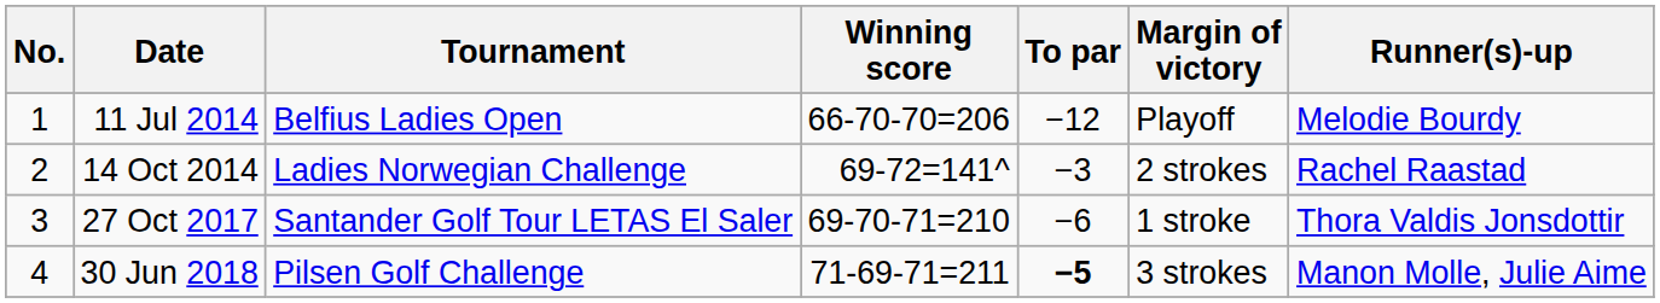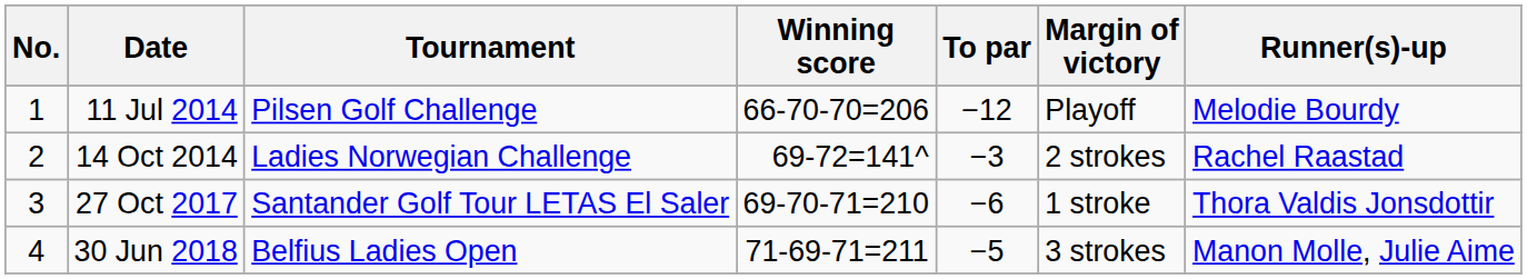 <table class="wikitable" style="font-size:95%;">
 <tr>
 <th>No.</th>
 <th>Date</th>
 <th>Tournament</th>
 <th>Winning<br>score</th>
 <th>To par</th>
 <th>Margin of<br>victory</th>
 <th>Runner(s)-up</th>
 </tr>
 <tr>
 <td align=center>1</td>
 <td align=right>11 Jul <a href='#'>2014</a></td>
-<td><a href='#'>Belfius Ladies Open</a></td>
+<td><a href='#'>Pilsen Golf Challenge</a></td>
 <td align=right>66-70-70=206</td>
 <td align=center>−12</td>
 <td>Playoff</td>
 <td> <a href='#'>Melodie Bourdy</a></td>
 </tr>
 <tr>
 <td align=center>2</td>
 <td align=right>14 Oct 2014</td>
 <td><a href='#'>Ladies Norwegian Challenge</a></td>
 <td align=right>69-72=141^</td>
 <td align=center>−3</td>
 <td>2 strokes</td>
 <td> <a href='#'>Rachel Raastad</a></td>
 </tr>
 <tr>
 <td align=center>3</td>
 <td align=right>27 Oct <a href='#'>2017</a></td>
 <td><a href='#'>Santander Golf Tour LETAS El Saler</a></td>
 <td align=right>69-70-71=210</td>
 <td align=center>−6</td>
 <td>1 stroke</td>
 <td> <a href='#'>Thora Valdis Jonsdottir</a></td>
 </tr>
 <tr>
 <td align=center>4</td>
 <td align=right>30 Jun <a href='#'>2018</a></td>
-<td><a href='#'>Pilsen Golf Challenge</a></td>
+<td><a href='#'>Belfius Ladies Open</a></td>
 <td align=right>71-69-71=211</td>
-<td align=center><strong>−5</strong></td>
+<td align=center>−5</td>
 <td>3 strokes</td>
 <td> <a href='#'>Manon Molle</a>,  <a href='#'>Julie Aime</a></td>
 </tr>
 </table>
